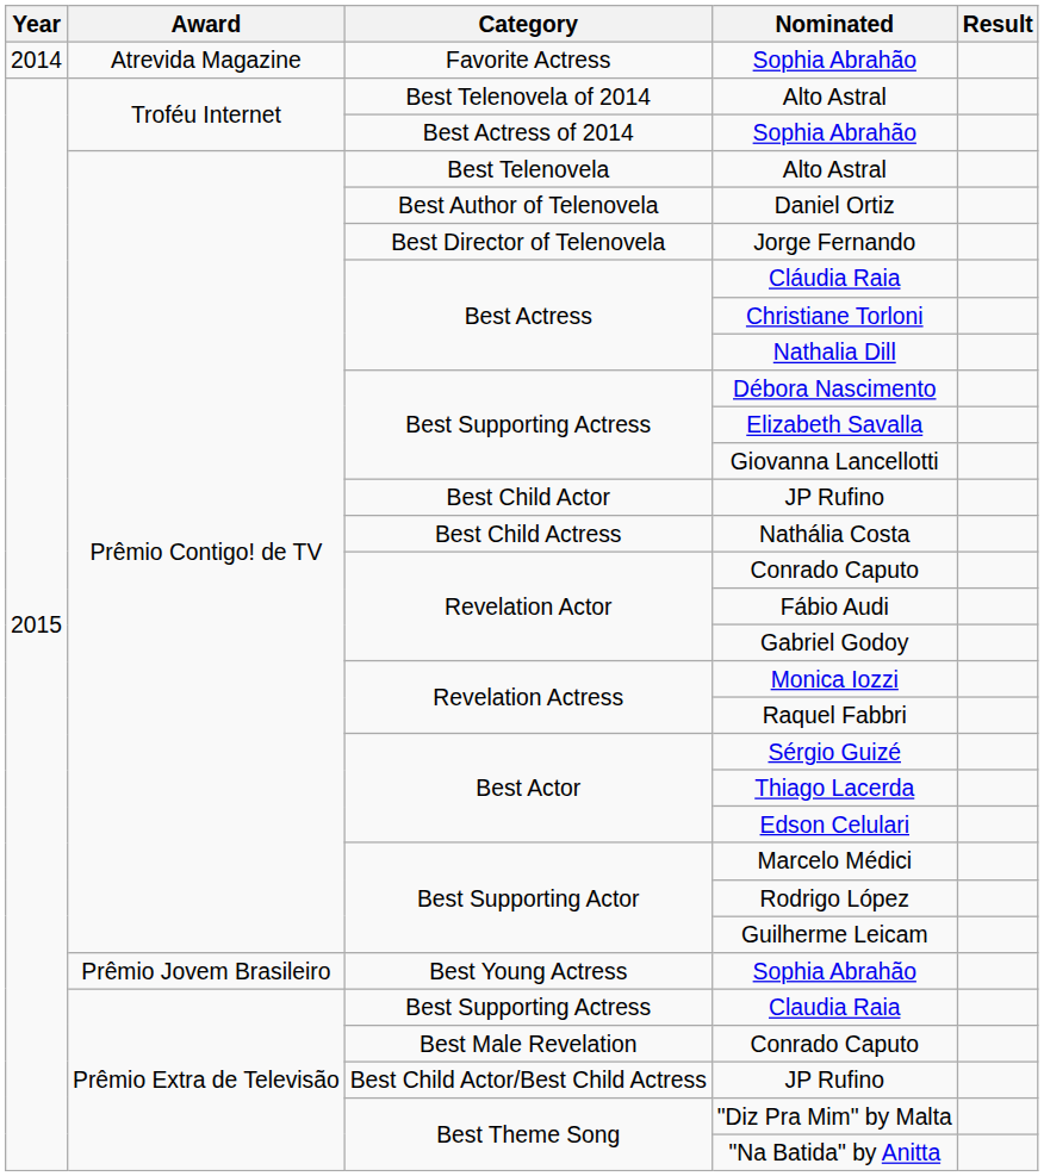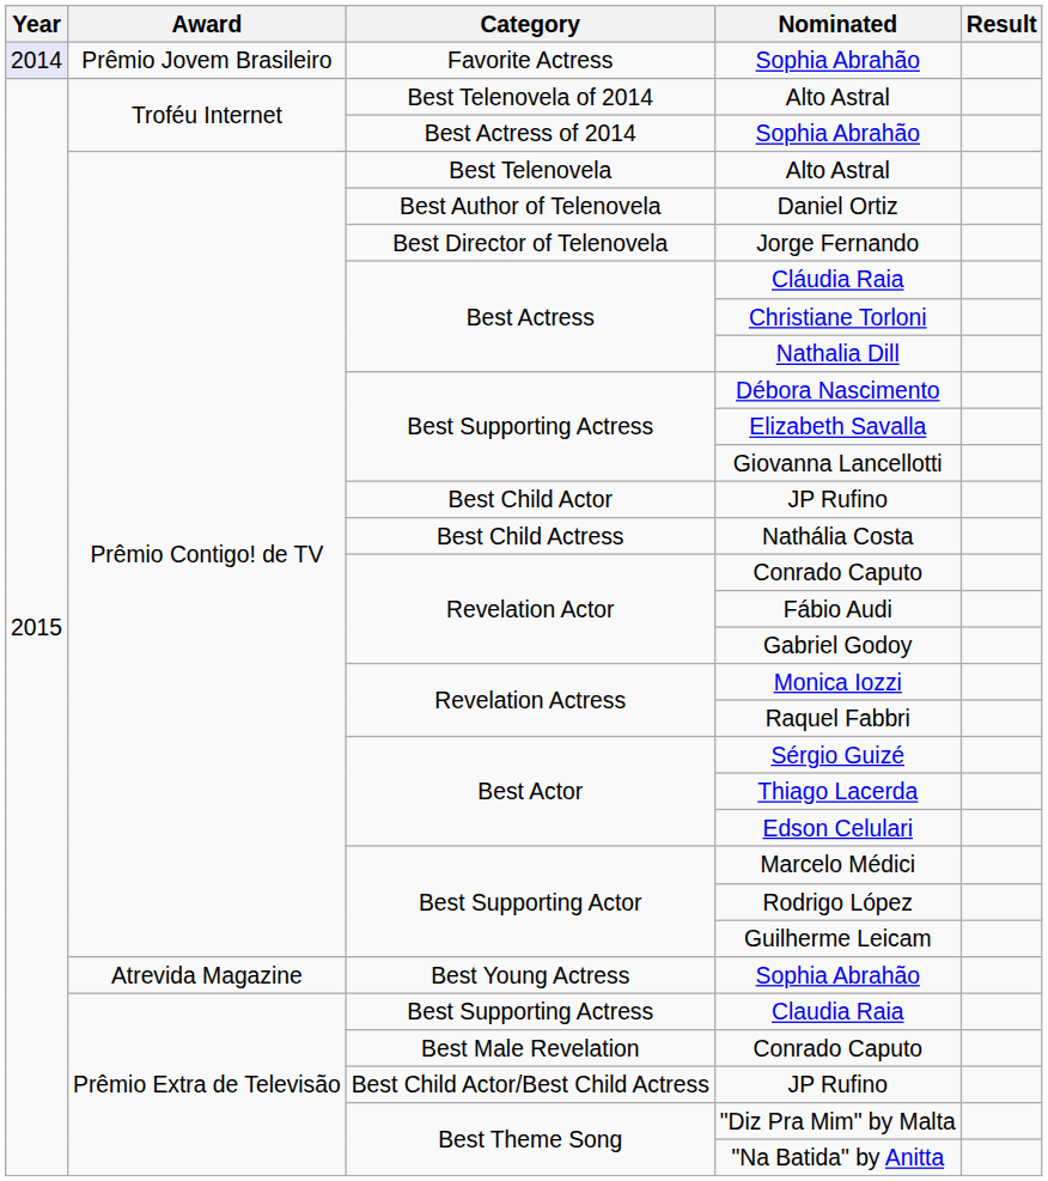 <table class="wikitable" style="text-align:center; font-size: 95%;">
 <tr>
 <th>Year</th>
 <th>Award</th>
 <th>Category</th>
 <th>Nominated</th>
 <th>Result</th>
 </tr>
 <tr>
-<td rowspan="1">2014</td>
-<td rowspan="1">Atrevida Magazine</td>
+<td rowspan="1" style="background: lavender;">2014</td>
+<td rowspan="1">Prêmio Jovem Brasileiro</td>
 <td>Favorite Actress</td>
 <td><a href='#'>Sophia Abrahão</a></td>
 <td></td>
 </tr>
 <tr>
 <td rowspan="30">2015</td>
 <td rowspan="2">Troféu Internet</td>
 <td>Best Telenovela of 2014</td>
 <td>Alto Astral</td>
 <td></td>
 </tr>
 <tr>
 <td>Best Actress of 2014</td>
 <td><a href='#'>Sophia Abrahão</a></td>
 <td></td>
 </tr>
 <tr>
 <td rowspan="22">Prêmio Contigo! de TV</td>
 <td>Best Telenovela</td>
 <td>Alto Astral</td>
 <td></td>
 </tr>
 <tr>
 <td>Best Author of Telenovela</td>
 <td>Daniel Ortiz</td>
 <td></td>
 </tr>
 <tr>
 <td>Best Director of Telenovela</td>
 <td>Jorge Fernando</td>
 <td></td>
 </tr>
 <tr>
 <td rowspan="3">Best Actress</td>
 <td><a href='#'>Cláudia Raia</a></td>
 <td></td>
 </tr>
 <tr>
 <td><a href='#'>Christiane Torloni</a></td>
 <td></td>
 </tr>
 <tr>
 <td><a href='#'>Nathalia Dill</a></td>
 <td></td>
 </tr>
 <tr>
 <td rowspan="3">Best Supporting Actress</td>
 <td><a href='#'>Débora Nascimento</a></td>
 <td></td>
 </tr>
 <tr>
 <td><a href='#'>Elizabeth Savalla</a></td>
 <td></td>
 </tr>
 <tr>
 <td>Giovanna Lancellotti</td>
 <td></td>
 </tr>
 <tr>
 <td>Best Child Actor</td>
 <td>JP Rufino</td>
 <td></td>
 </tr>
 <tr>
 <td>Best Child Actress</td>
 <td>Nathália Costa</td>
 <td></td>
 </tr>
 <tr>
 <td rowspan="3">Revelation Actor</td>
 <td>Conrado Caputo</td>
 <td></td>
 </tr>
 <tr>
 <td>Fábio Audi</td>
 <td></td>
 </tr>
 <tr>
 <td>Gabriel Godoy</td>
 <td></td>
 </tr>
 <tr>
 <td rowspan="2">Revelation Actress</td>
 <td><a href='#'>Monica Iozzi</a></td>
 <td></td>
 </tr>
 <tr>
 <td>Raquel Fabbri</td>
 <td></td>
 </tr>
 <tr>
 <td rowspan="3">Best Actor</td>
 <td><a href='#'>Sérgio Guizé</a></td>
 <td></td>
 </tr>
 <tr>
 <td><a href='#'>Thiago Lacerda</a></td>
 <td></td>
 </tr>
 <tr>
 <td><a href='#'>Edson Celulari</a></td>
 <td></td>
 </tr>
 <tr>
 <td rowspan="3">Best Supporting Actor</td>
 <td>Marcelo Médici</td>
 <td></td>
 </tr>
 <tr>
 <td>Rodrigo López</td>
 <td></td>
 </tr>
 <tr>
 <td>Guilherme Leicam</td>
 <td></td>
 </tr>
 <tr>
-<td rowspan="1">Prêmio Jovem Brasileiro</td>
+<td rowspan="1">Atrevida Magazine</td>
 <td>Best Young Actress</td>
 <td><a href='#'>Sophia Abrahão</a></td>
 <td></td>
 </tr>
 <tr>
 <td rowspan="5">Prêmio Extra de Televisão</td>
 <td>Best Supporting Actress</td>
 <td><a href='#'>Claudia Raia</a></td>
 <td></td>
 </tr>
 <tr>
 <td>Best Male Revelation</td>
 <td>Conrado Caputo</td>
 <td></td>
 </tr>
 <tr>
 <td>Best Child Actor/Best Child Actress</td>
 <td>JP Rufino</td>
 <td></td>
 </tr>
 <tr>
 <td rowspan="2">Best Theme Song</td>
 <td>"Diz Pra Mim" by Malta</td>
 <td></td>
 </tr>
 <tr>
 <td>"Na Batida" by <a href='#'>Anitta</a></td>
 <td></td>
 </tr>
 </table>
